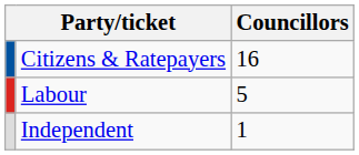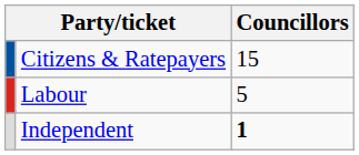 <table class="wikitable">
 <tr>
 <th colspan=2>Party/ticket</th>
 <th>Councillors</th>
 </tr>
 <tr>
 <td style="background:#00529F"></td>
 <td><a href='#'>Citizens & Ratepayers</a></td>
-<td>16</td>
+<td>15</td>
 </tr>
 <tr>
 <td style="background:#DC241f"></td>
 <td><a href='#'>Labour</a></td>
 <td>5</td>
 </tr>
 <tr>
 <td style="background:#DDDDDD"></td>
 <td><a href='#'>Independent</a></td>
-<td>1</td>
+<td><strong>1</strong></td>
 </tr>
 </table>
